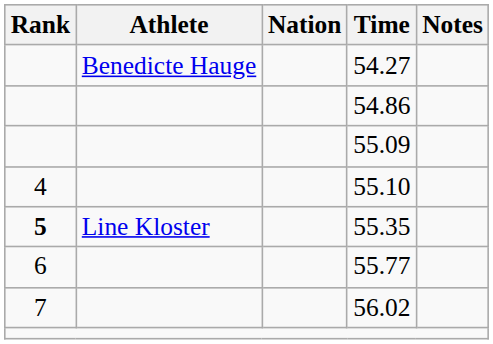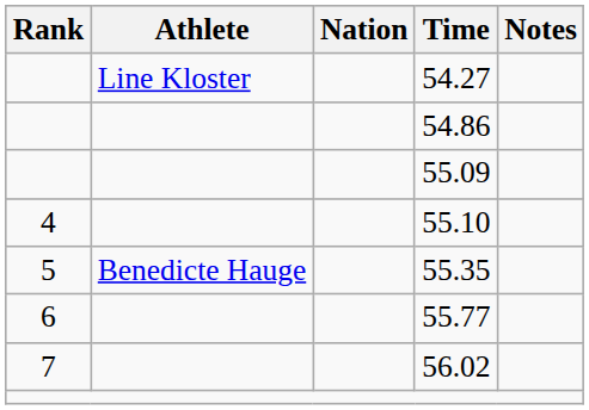 <table class="wikitable sortable" style="text-align:center;">
 <tr>
 <th scope="col" style="width: 10px;">Rank</th>
 <th scope="col">Athlete</th>
 <th scope="col">Nation</th>
 <th scope="col">Time</th>
 <th scope="col">Notes</th>
 </tr>
 <tr>
 <td></td>
-<td align=left><a href='#'>Benedicte Hauge</a></td>
+<td align=left><a href='#'>Line Kloster</a></td>
 <td align=left></td>
 <td>54.27</td>
 <td></td>
 </tr>
 <tr>
 <td></td>
 <td align=left></td>
 <td align=left></td>
 <td>54.86</td>
 <td></td>
 </tr>
 <tr>
 <td></td>
 <td align=left></td>
 <td align=left></td>
 <td>55.09</td>
 <td></td>
 </tr>
 <tr>
 <td>4</td>
 <td align=left></td>
 <td align=left></td>
 <td>55.10</td>
 <td></td>
 </tr>
 <tr>
-<td><strong>5</strong></td>
-<td align=left><a href='#'>Line Kloster</a></td>
+<td>5</td>
+<td align=left><a href='#'>Benedicte Hauge</a></td>
 <td align=left></td>
 <td>55.35</td>
 <td></td>
 </tr>
 <tr>
 <td>6</td>
 <td align=left></td>
 <td align=left></td>
 <td>55.77</td>
 <td></td>
 </tr>
 <tr>
 <td>7</td>
 <td align=left></td>
 <td align=left></td>
 <td>56.02</td>
 <td></td>
 </tr>
 <tr class="sortbottom">
 <td colspan="5"></td>
 </tr>
 </table>
